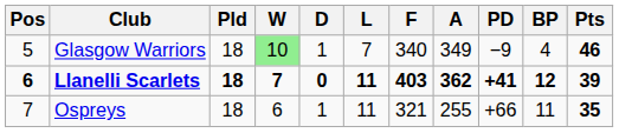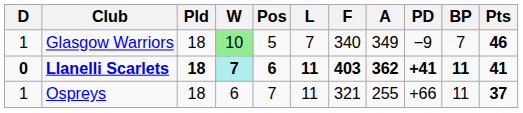 <table class="wikitable" style="text-align:center">
 <tr>
-<th width=30>Pos</th>
+<th width=30>D</th>
 <th>Club</th>
 <th width=30>Pld</th>
 <th width=30>W</th>
-<th width=30>D</th>
+<th width=30>Pos</th>
 <th width=30>L</th>
 <th width=30>F</th>
 <th width=30>A</th>
 <th width=30>PD</th>
 <th width=30>BP</th>
 <th width=30>Pts</th>
 </tr>
 <tr>
-<td>5</td>
+<td>1</td>
 <td align="left"><a href='#'>Glasgow Warriors</a></td>
 <td>18</td>
 <td style="background: lightgreen;">10</td>
-<td>1</td>
+<td>5</td>
 <td>7</td>
 <td>340</td>
 <td>349</td>
 <td>−9</td>
-<td>4</td>
+<td>7</td>
 <td><strong>46</strong></td>
 </tr>
 <tr>
-<td><strong>6</strong></td>
+<td><strong>0</strong></td>
 <td align="left"><strong><a href='#'>Llanelli Scarlets</a></strong></td>
 <td><strong>18</strong></td>
-<td><strong>7</strong></td>
-<td><strong>0</strong></td>
+<td style="background: paleturquoise;"><strong>7</strong></td>
+<td><strong>6</strong></td>
 <td><strong>11</strong></td>
 <td><strong>403</strong></td>
 <td><strong>362</strong></td>
 <td><strong>+41</strong></td>
-<td><strong>12</strong></td>
-<td><strong>39</strong></td>
+<td><strong>11</strong></td>
+<td><strong>41</strong></td>
 </tr>
 <tr>
-<td>7</td>
+<td>1</td>
 <td align="left"><a href='#'>Ospreys</a></td>
 <td>18</td>
 <td>6</td>
-<td>1</td>
+<td>7</td>
 <td>11</td>
 <td>321</td>
 <td>255</td>
 <td>+66</td>
 <td>11</td>
-<td><strong>35</strong></td>
+<td><strong>37</strong></td>
 </tr>
 </table>
